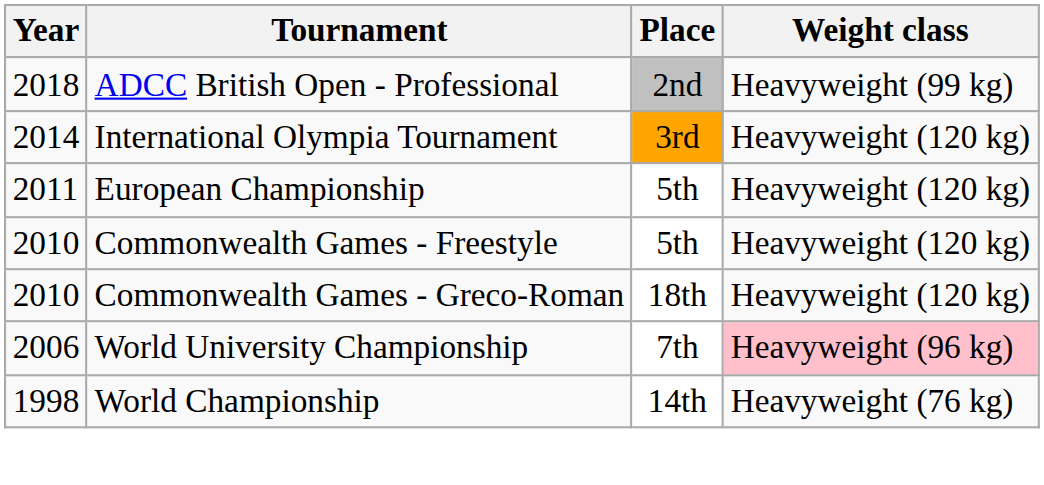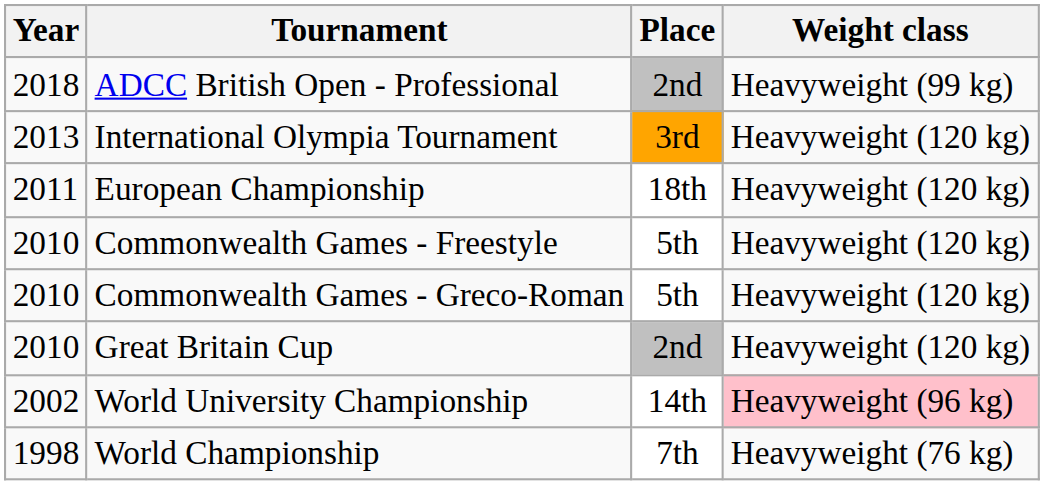 <table class=wikitable>
 <tr>
 <th>Year</th>
 <th>Tournament</th>
 <th>Place</th>
 <th>Weight class</th>
 </tr>
 <tr>
 <td>2018</td>
 <td><a href='#'>ADCC</a> British Open - Professional</td>
 <td style="background:Silver; text-align:center;">2nd</td>
 <td>Heavyweight (99 kg)</td>
 </tr>
 <tr>
-<td>2014</td>
+<td>2013</td>
 <td>International Olympia Tournament</td>
 <td style="background:Orange; text-align:center;">3rd</td>
 <td>Heavyweight (120 kg)</td>
 </tr>
 <tr>
 <td>2011</td>
 <td>European Championship</td>
-<td style="background:White; text-align:center;">5th</td>
+<td style="background:White; text-align:center;">18th</td>
 <td>Heavyweight (120 kg)</td>
 </tr>
 <tr>
 <td>2010</td>
 <td>Commonwealth Games - Freestyle</td>
 <td style="background:White; text-align:center;">5th</td>
 <td>Heavyweight (120 kg)</td>
 </tr>
 <tr>
 <td>2010</td>
 <td>Commonwealth Games - Greco-Roman</td>
-<td style="background:White; text-align:center;">18th</td>
+<td style="background:White; text-align:center;">5th</td>
 <td>Heavyweight (120 kg)</td>
 </tr>
 <tr>
-<td>2006</td>
+<td>2010</td>
+<td>Great Britain Cup</td>
+<td style="background:Silver; text-align:center;">2nd</td>
+<td>Heavyweight (120 kg)</td>
+</tr>
+<tr>
+<td>2002</td>
 <td>World University Championship</td>
-<td style="background:White; text-align:center;">7th</td>
+<td style="background:White; text-align:center;">14th</td>
 <td style="background: pink;">Heavyweight (96 kg)</td>
 </tr>
 <tr>
 <td>1998</td>
 <td>World Championship</td>
-<td style="background:White; text-align:center;">14th</td>
+<td style="background:White; text-align:center;">7th</td>
 <td>Heavyweight (76 kg)</td>
 </tr>
 </table>
